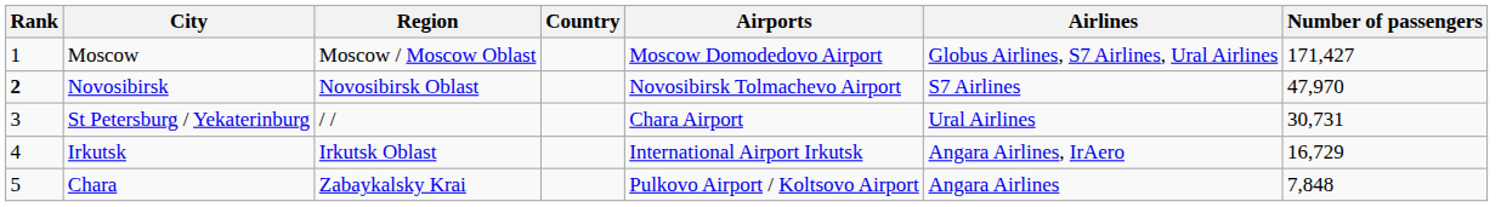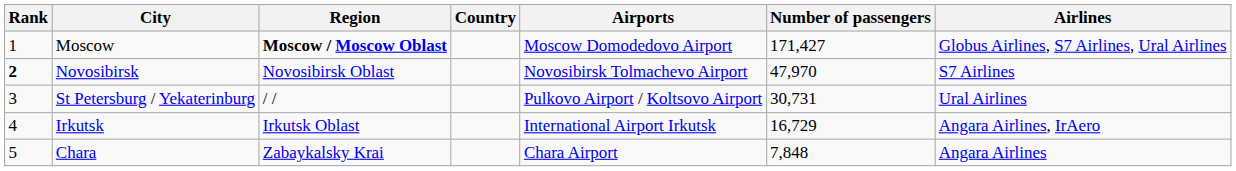 <table class="wikitable sortable" style="font-size: 100%" width=align=>
 <tr>
 <th>Rank</th>
 <th>City</th>
 <th>Region</th>
 <th>Country</th>
 <th>Airports</th>
+<th>Number of passengers</th>
 <th>Airlines</th>
-<th>Number of passengers</th>
 </tr>
 <tr>
 <td>1</td>
 <td>Moscow</td>
-<td> Moscow /  <a href='#'>Moscow Oblast</a></td>
+<td><strong> Moscow /  <a href='#'>Moscow Oblast</a></strong></td>
 <td></td>
 <td><a href='#'>Moscow Domodedovo Airport</a></td>
+<td>171,427</td>
 <td><a href='#'>Globus Airlines</a>, <a href='#'>S7 Airlines</a>, <a href='#'>Ural Airlines</a></td>
-<td>171,427</td>
 </tr>
 <tr>
 <td><strong>2</strong></td>
 <td><a href='#'>Novosibirsk</a></td>
 <td> <a href='#'>Novosibirsk Oblast</a></td>
 <td></td>
 <td><a href='#'>Novosibirsk Tolmachevo Airport</a></td>
+<td>47,970</td>
 <td><a href='#'>S7 Airlines</a></td>
-<td>47,970</td>
 </tr>
 <tr>
 <td>3</td>
 <td><a href='#'>St Petersburg</a> / <a href='#'>Yekaterinburg</a></td>
 <td>/ / </td>
 <td></td>
-<td><a href='#'>Chara Airport</a></td>
+<td><a href='#'>Pulkovo Airport</a> / <a href='#'>Koltsovo Airport</a></td>
+<td>30,731</td>
 <td><a href='#'>Ural Airlines</a></td>
-<td>30,731</td>
 </tr>
 <tr>
 <td>4</td>
 <td><a href='#'>Irkutsk</a></td>
 <td> <a href='#'>Irkutsk Oblast</a></td>
 <td></td>
 <td><a href='#'>International Airport Irkutsk</a></td>
+<td>16,729</td>
 <td><a href='#'>Angara Airlines</a>, <a href='#'>IrAero</a></td>
-<td>16,729</td>
 </tr>
 <tr>
 <td>5</td>
 <td><a href='#'>Chara</a></td>
 <td> <a href='#'>Zabaykalsky Krai</a></td>
 <td></td>
-<td><a href='#'>Pulkovo Airport</a> / <a href='#'>Koltsovo Airport</a></td>
+<td><a href='#'>Chara Airport</a></td>
+<td>7,848</td>
 <td><a href='#'>Angara Airlines</a></td>
-<td>7,848</td>
 </tr>
 </table>
